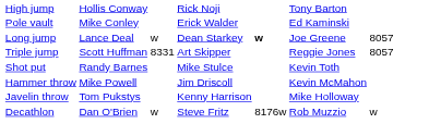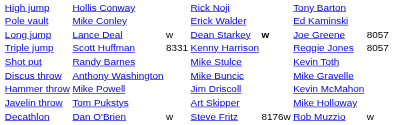 <table>
 <tr>
 <td><a href='#'>High jump</a></td>
 <td><a href='#'>Hollis Conway</a></td>
 <td></td>
 <td><a href='#'>Rick Noji</a></td>
 <td></td>
 <td><a href='#'>Tony Barton</a></td>
 <td></td>
 </tr>
 <tr>
 <td><a href='#'>Pole vault</a></td>
 <td><a href='#'>Mike Conley</a></td>
 <td></td>
 <td><a href='#'>Erick Walder</a></td>
 <td></td>
 <td><a href='#'>Ed Kaminski</a></td>
 <td></td>
 </tr>
 <tr>
 <td><a href='#'>Long jump</a></td>
 <td><a href='#'>Lance Deal</a></td>
 <td>w</td>
 <td><a href='#'>Dean Starkey</a></td>
 <td><strong>w</strong></td>
 <td><a href='#'>Joe Greene</a></td>
 <td>8057</td>
 </tr>
 <tr>
 <td><a href='#'>Triple jump</a></td>
 <td><a href='#'>Scott Huffman</a></td>
 <td>8331</td>
-<td><a href='#'>Art Skipper</a></td>
+<td><a href='#'>Kenny Harrison</a></td>
 <td></td>
 <td><a href='#'>Reggie Jones</a></td>
 <td>8057</td>
 </tr>
 <tr>
 <td><a href='#'>Shot put</a></td>
 <td><a href='#'>Randy Barnes</a></td>
 <td></td>
 <td><a href='#'>Mike Stulce</a></td>
 <td></td>
 <td><a href='#'>Kevin Toth</a></td>
+<td></td>
+</tr>
+<tr>
+<td><a href='#'>Discus throw</a></td>
+<td><a href='#'>Anthony Washington</a></td>
+<td></td>
+<td><a href='#'>Mike Buncic</a></td>
+<td></td>
+<td><a href='#'>Mike Gravelle</a></td>
 <td></td>
 </tr>
 <tr>
 <td><a href='#'>Hammer throw</a></td>
 <td><a href='#'>Mike Powell</a></td>
 <td></td>
 <td><a href='#'>Jim Driscoll</a></td>
 <td></td>
 <td><a href='#'>Kevin McMahon</a></td>
 <td></td>
 </tr>
 <tr>
 <td><a href='#'>Javelin throw</a></td>
 <td><a href='#'>Tom Pukstys</a></td>
 <td></td>
-<td><a href='#'>Kenny Harrison</a></td>
+<td><a href='#'>Art Skipper</a></td>
 <td></td>
 <td><a href='#'>Mike Holloway</a></td>
 <td></td>
 </tr>
 <tr>
 <td><a href='#'>Decathlon</a></td>
 <td><a href='#'>Dan O'Brien</a></td>
 <td>w</td>
 <td><a href='#'>Steve Fritz</a></td>
 <td>8176w</td>
 <td><a href='#'>Rob Muzzio</a></td>
 <td>w</td>
 </tr>
 </table>
